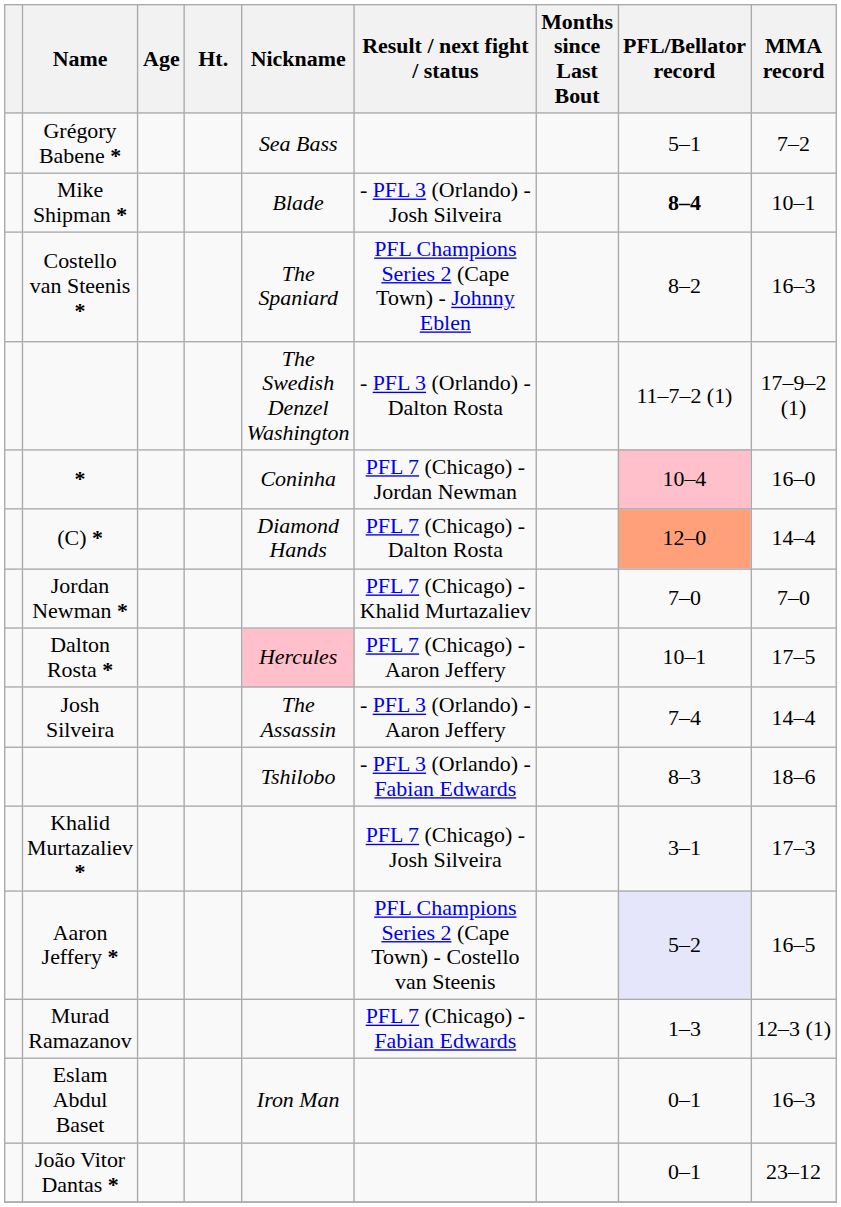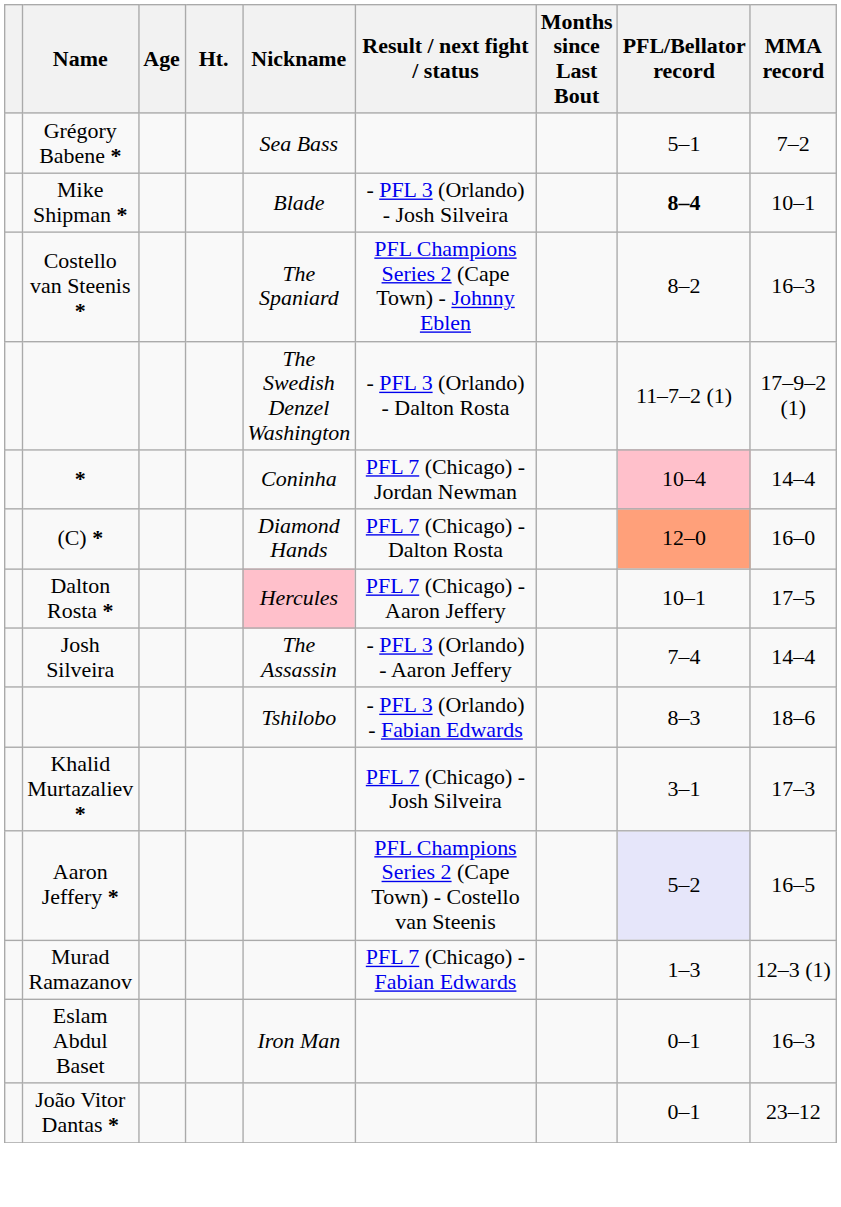 <table class="wikitable sortable" style="text-align:center">
 <tr>
 <th width=3%></th>
 <th width=13%>Name</th>
 <th width=3%>Age</th>
 <th width=9%>Ht.</th>
 <th width=13%>Nickname</th>
 <th width=30%>Result / next fight / status</th>
 <th width=5%>Months since Last Bout</th>
 <th width="12%">PFL/Bellator record</th>
 <th width="12%">MMA record</th>
 </tr>
 <tr>
 <td></td>
 <td>Grégory Babene <strong>*</strong></td>
 <td></td>
 <td></td>
 <td><em>Sea Bass</em></td>
 <td></td>
 <td></td>
 <td>5–1</td>
 <td>7–2</td>
 </tr>
 <tr>
 <td></td>
 <td>Mike Shipman <strong>*</strong></td>
 <td></td>
 <td></td>
 <td><em>Blade</em></td>
 <td> - <a href='#'>PFL 3</a> (Orlando) - Josh Silveira</td>
 <td></td>
 <td><strong>8–4</strong></td>
 <td>10–1</td>
 </tr>
 <tr>
 <td></td>
 <td>Costello van Steenis <strong>*</strong></td>
 <td></td>
 <td></td>
 <td><em>The Spaniard</em></td>
 <td><a href='#'>PFL Champions Series 2</a> (Cape Town) - <a href='#'>Johnny Eblen</a></td>
 <td></td>
 <td>8–2</td>
 <td>16–3</td>
 </tr>
 <tr>
 <td></td>
 <td></td>
 <td></td>
 <td></td>
 <td><em>The Swedish Denzel Washington</em></td>
 <td> - <a href='#'>PFL 3</a> (Orlando) - Dalton Rosta</td>
 <td></td>
 <td>11–7–2 (1)</td>
 <td>17–9–2 (1)</td>
 </tr>
 <tr>
 <td></td>
 <td> <strong>*</strong></td>
 <td></td>
 <td></td>
 <td><em>Coninha</em></td>
 <td><a href='#'>PFL 7</a> (Chicago) - Jordan Newman</td>
 <td></td>
 <td style="background: pink;">10–4</td>
-<td>16–0</td>
+<td>14–4</td>
 </tr>
 <tr>
 <td></td>
 <td> (C) <strong>*</strong></td>
 <td></td>
 <td></td>
 <td><em>Diamond Hands</em></td>
 <td><a href='#'>PFL 7</a> (Chicago) - Dalton Rosta</td>
 <td></td>
 <td style="background: lightsalmon;">12–0</td>
-<td>14–4</td>
-</tr>
-<tr>
-<td></td>
-<td>Jordan Newman <strong>*</strong></td>
-<td></td>
-<td></td>
-<td></td>
-<td><a href='#'>PFL 7</a> (Chicago) - Khalid Murtazaliev</td>
-<td></td>
-<td>7–0</td>
-<td>7–0</td>
+<td>16–0</td>
 </tr>
 <tr>
 <td></td>
 <td>Dalton Rosta <strong>*</strong></td>
 <td></td>
 <td></td>
 <td style="background: pink;"><em>Hercules</em></td>
 <td><a href='#'>PFL 7</a> (Chicago) - Aaron Jeffery</td>
 <td></td>
 <td>10–1</td>
 <td>17–5</td>
 </tr>
 <tr>
 <td></td>
 <td>Josh Silveira</td>
 <td></td>
 <td></td>
 <td><em>The Assassin</em></td>
 <td> - <a href='#'>PFL 3</a> (Orlando) - Aaron Jeffery</td>
 <td></td>
 <td>7–4</td>
 <td>14–4</td>
 </tr>
 <tr>
 <td></td>
 <td></td>
 <td></td>
 <td></td>
 <td><em>Tshilobo</em></td>
 <td> - <a href='#'>PFL 3</a> (Orlando) - <a href='#'>Fabian Edwards</a></td>
 <td></td>
 <td>8–3</td>
 <td>18–6</td>
 </tr>
 <tr>
 <td></td>
 <td>Khalid Murtazaliev <strong>*</strong></td>
 <td></td>
 <td></td>
 <td></td>
 <td><a href='#'>PFL 7</a> (Chicago) - Josh Silveira</td>
 <td></td>
 <td>3–1</td>
 <td>17–3</td>
 </tr>
 <tr>
 <td></td>
 <td>Aaron Jeffery <strong>*</strong></td>
 <td></td>
 <td></td>
 <td></td>
 <td><a href='#'>PFL Champions Series 2</a> (Cape Town) - Costello van Steenis</td>
 <td></td>
 <td style="background: lavender;">5–2</td>
 <td>16–5</td>
 </tr>
 <tr>
 <td></td>
 <td>Murad Ramazanov</td>
 <td></td>
 <td></td>
 <td></td>
 <td><a href='#'>PFL 7</a> (Chicago) - <a href='#'>Fabian Edwards</a></td>
 <td></td>
 <td>1–3</td>
 <td>12–3 (1)</td>
 </tr>
 <tr>
 <td></td>
 <td>Eslam Abdul Baset</td>
 <td></td>
 <td></td>
 <td><em>Iron Man</em></td>
 <td></td>
 <td></td>
 <td>0–1</td>
 <td>16–3</td>
 </tr>
 <tr>
 <td></td>
 <td>João Vitor Dantas <strong>*</strong></td>
 <td></td>
 <td></td>
 <td></td>
 <td></td>
 <td></td>
 <td>0–1</td>
 <td>23–12</td>
 </tr>
 <tr>
 </tr>
 </table>
